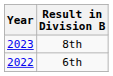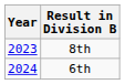 <table class="wikitable" style="text-align:center">
 <tr>
 <th>Year</th>
 <th>Result in<br>Division B</th>
 </tr>
 <tr>
 <td><a href='#'>2023</a></td>
 <td>8th</td>
 </tr>
 <tr>
-<td><a href='#'>2022</a></td>
+<td><a href='#'>2024</a></td>
 <td>6th</td>
 </tr>
 </table>
